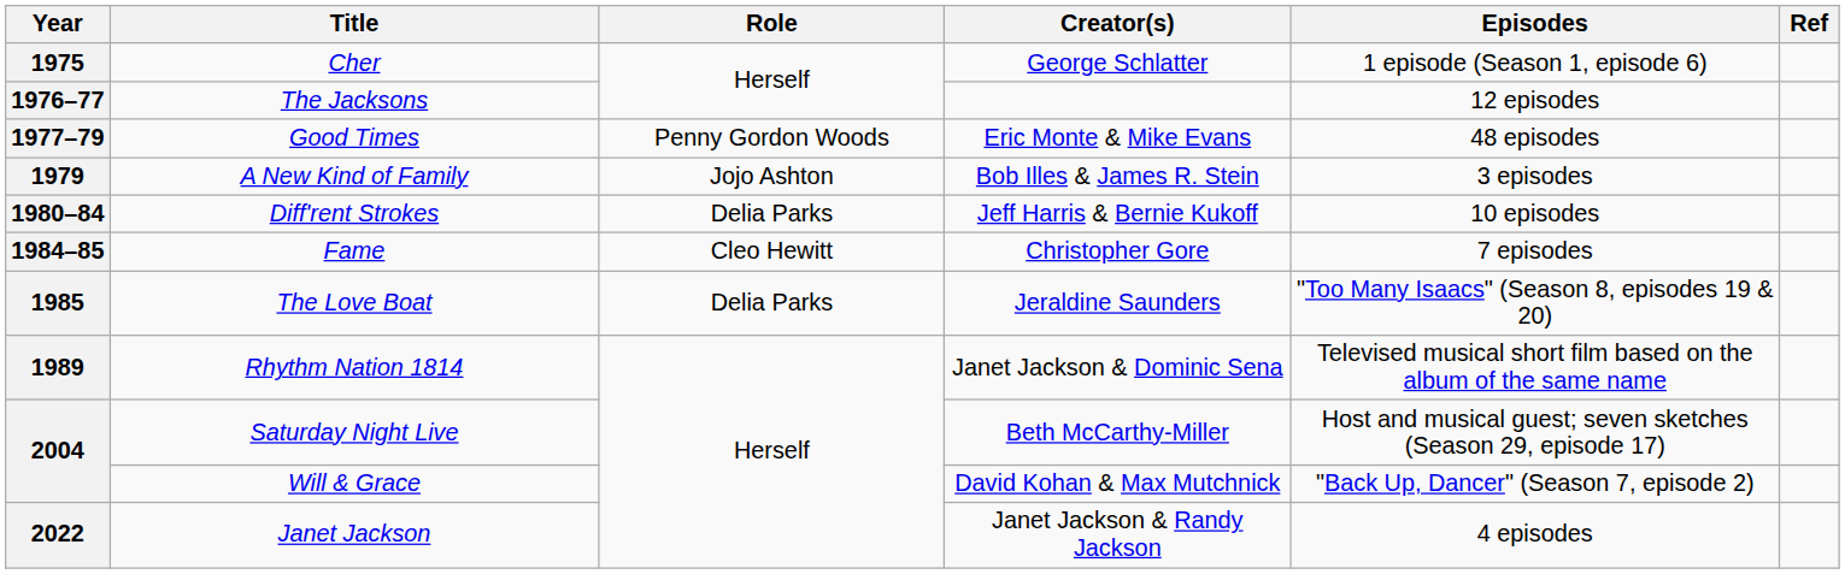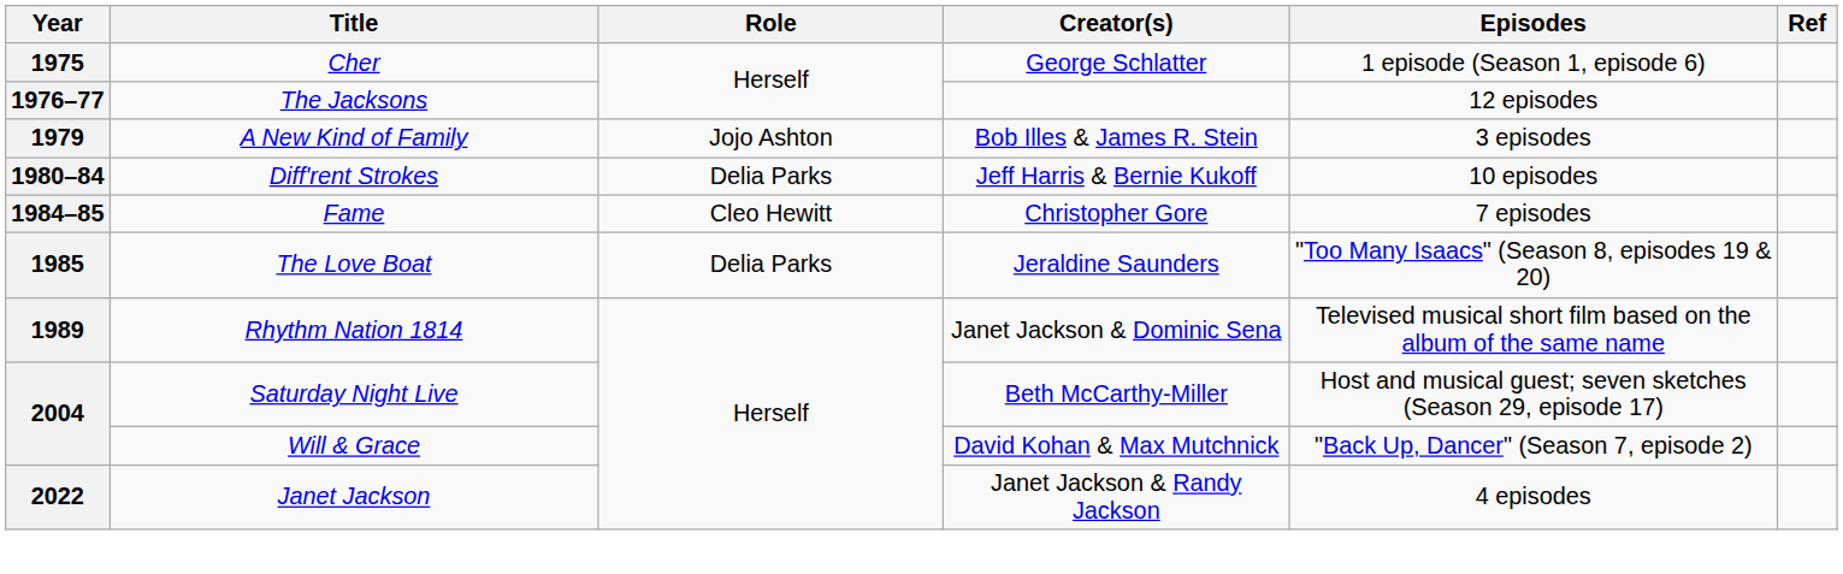 <table class="wikitable sortable plainrowheaders" style="text-align: center;">
 <tr>
 <th scope="col" scope="col">Year</th>
 <th scope="col" scope="col" style="width: 20em;">Title</th>
 <th scope="col" scope="col" style="width: 14em;">Role</th>
 <th scope="col" scope="col" style="width: 14em;">Creator(s)</th>
 <th scope="col" style="width: 20em;" class="unsortable">Episodes</th>
 <th scope="col" style="width: 2em;" class="unsortable">Ref</th>
 </tr>
 <tr>
 <th scope="row">1975</th>
 <td><em><a href='#'>Cher</a></em></td>
 <td rowspan="2">Herself</td>
 <td><a href='#'>George Schlatter</a></td>
 <td>1 episode (Season 1, episode 6)</td>
 <td></td>
 </tr>
 <tr>
 <th scope="row">1976–77</th>
 <td><em><a href='#'>The Jacksons</a></em></td>
 <td></td>
 <td>12 episodes</td>
-<td></td>
-</tr>
-<tr>
-<th scope="row">1977–79</th>
-<td><em><a href='#'>Good Times</a></em></td>
-<td>Penny Gordon Woods</td>
-<td><a href='#'>Eric Monte</a> & <a href='#'>Mike Evans</a></td>
-<td>48 episodes</td>
 <td></td>
 </tr>
 <tr>
 <th scope="row">1979</th>
 <td><em><a href='#'>A New Kind of Family</a></em></td>
 <td>Jojo Ashton</td>
 <td><a href='#'>Bob Illes</a> & <a href='#'>James R. Stein</a></td>
 <td>3 episodes</td>
 <td></td>
 </tr>
 <tr>
 <th scope="row">1980–84</th>
 <td><em><a href='#'>Diff'rent Strokes</a></em></td>
 <td>Delia Parks</td>
 <td><a href='#'>Jeff Harris</a> & <a href='#'>Bernie Kukoff</a></td>
 <td>10 episodes</td>
 <td></td>
 </tr>
 <tr>
 <th scope="row">1984–85</th>
 <td><em><a href='#'>Fame</a></em></td>
 <td>Cleo Hewitt</td>
 <td><a href='#'>Christopher Gore</a></td>
 <td>7 episodes</td>
 <td></td>
 </tr>
 <tr>
 <th scope="row">1985</th>
 <td><em><a href='#'>The Love Boat</a></em></td>
 <td>Delia Parks</td>
 <td><a href='#'>Jeraldine Saunders</a></td>
 <td>"<a href='#'>Too Many Isaacs</a>" (Season 8, episodes 19 & 20)</td>
 <td></td>
 </tr>
 <tr>
 <th scope="row">1989</th>
 <td><a href='#'><em>Rhythm Nation 1814</em></a></td>
 <td rowspan="4">Herself</td>
 <td>Janet Jackson & <a href='#'>Dominic Sena</a></td>
 <td>Televised musical short film based on the <a href='#'>album of the same name</a></td>
 <td></td>
 </tr>
 <tr>
 <th rowspan="2" scope="row">2004</th>
 <td><em><a href='#'>Saturday Night Live</a></em></td>
 <td><a href='#'>Beth McCarthy-Miller</a></td>
 <td>Host and musical guest; seven sketches (Season 29, episode 17)</td>
 <td></td>
 </tr>
 <tr>
 <td><em><a href='#'>Will & Grace</a></em></td>
 <td><a href='#'>David Kohan</a> & <a href='#'>Max Mutchnick</a></td>
 <td>"<a href='#'>Back Up, Dancer</a>" (Season 7, episode 2)</td>
 <td></td>
 </tr>
 <tr>
 <th scope="row">2022</th>
 <td><em><a href='#'>Janet Jackson</a></em></td>
 <td>Janet Jackson & <a href='#'>Randy Jackson</a></td>
 <td>4 episodes</td>
 <td></td>
 </tr>
 </table>
